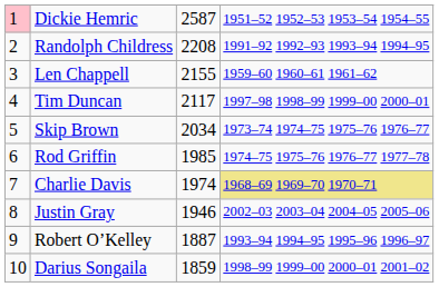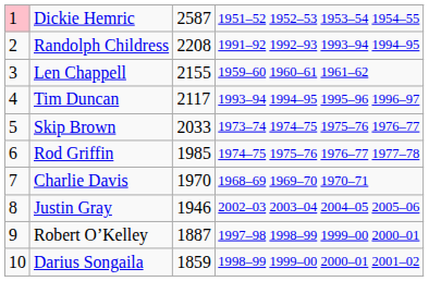 <table class="wikitable">
 <tr>
 </tr>
 <tr>
 <td style="background: pink;">1</td>
 <td><a href='#'>Dickie Hemric</a></td>
 <td>2587</td>
 <td style="font-size:80%;"><a href='#'>1951–52</a> <a href='#'>1952–53</a> <a href='#'>1953–54</a> <a href='#'>1954–55</a></td>
 </tr>
 <tr>
 <td>2</td>
 <td><a href='#'>Randolph Childress</a></td>
 <td>2208</td>
 <td style="font-size:80%;"><a href='#'>1991–92</a> <a href='#'>1992–93</a> <a href='#'>1993–94</a> <a href='#'>1994–95</a></td>
 </tr>
 <tr>
 <td>3</td>
 <td><a href='#'>Len Chappell</a></td>
 <td>2155</td>
 <td style="font-size:80%;"><a href='#'>1959–60</a> <a href='#'>1960–61</a> <a href='#'>1961–62</a></td>
 </tr>
 <tr>
 <td>4</td>
 <td><a href='#'>Tim Duncan</a></td>
 <td>2117</td>
-<td style="font-size:80%;"><a href='#'>1997–98</a> <a href='#'>1998–99</a> <a href='#'>1999–00</a> <a href='#'>2000–01</a></td>
+<td style="font-size:80%;"><a href='#'>1993–94</a> <a href='#'>1994–95</a> <a href='#'>1995–96</a> <a href='#'>1996–97</a></td>
 </tr>
 <tr>
 <td>5</td>
 <td><a href='#'>Skip Brown</a></td>
-<td>2034</td>
+<td>2033</td>
 <td style="font-size:80%;"><a href='#'>1973–74</a> <a href='#'>1974–75</a> <a href='#'>1975–76</a> <a href='#'>1976–77</a></td>
 </tr>
 <tr>
 <td>6</td>
 <td><a href='#'>Rod Griffin</a></td>
 <td>1985</td>
 <td style="font-size:80%;"><a href='#'>1974–75</a> <a href='#'>1975–76</a> <a href='#'>1976–77</a> <a href='#'>1977–78</a></td>
 </tr>
 <tr>
 <td>7</td>
 <td><a href='#'>Charlie Davis</a></td>
-<td>1974</td>
-<td style="background: khaki; font-size:80%;"><a href='#'>1968–69</a> <a href='#'>1969–70</a> <a href='#'>1970–71</a></td>
+<td>1970</td>
+<td style="font-size:80%;"><a href='#'>1968–69</a> <a href='#'>1969–70</a> <a href='#'>1970–71</a></td>
 </tr>
 <tr>
 <td>8</td>
 <td><a href='#'>Justin Gray</a></td>
 <td>1946</td>
 <td style="font-size:80%;"><a href='#'>2002–03</a> <a href='#'>2003–04</a> <a href='#'>2004–05</a> <a href='#'>2005–06</a></td>
 </tr>
 <tr>
 <td>9</td>
 <td>Robert O’Kelley</td>
 <td>1887</td>
-<td style="font-size:80%;"><a href='#'>1993–94</a> <a href='#'>1994–95</a> <a href='#'>1995–96</a> <a href='#'>1996–97</a></td>
+<td style="font-size:80%;"><a href='#'>1997–98</a> <a href='#'>1998–99</a> <a href='#'>1999–00</a> <a href='#'>2000–01</a></td>
 </tr>
 <tr>
 <td>10</td>
 <td><a href='#'>Darius Songaila</a></td>
 <td>1859</td>
 <td style="font-size:80%;"><a href='#'>1998–99</a> <a href='#'>1999–00</a> <a href='#'>2000–01</a> <a href='#'>2001–02</a></td>
 </tr>
 </table>
